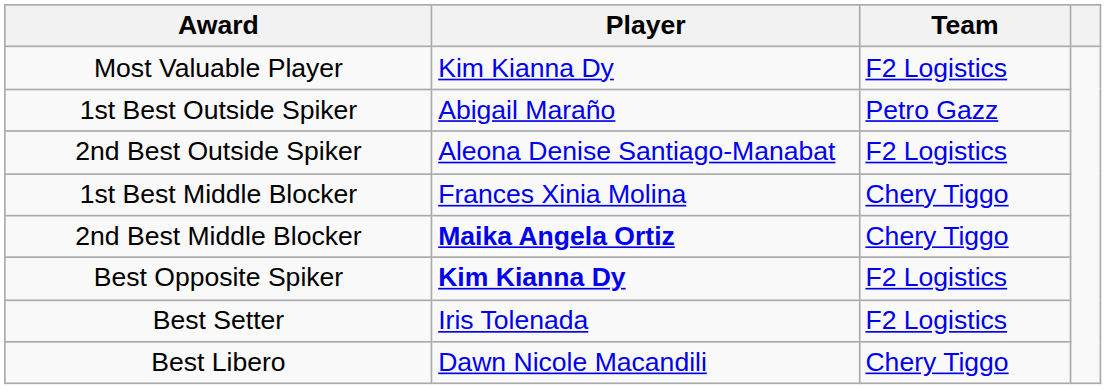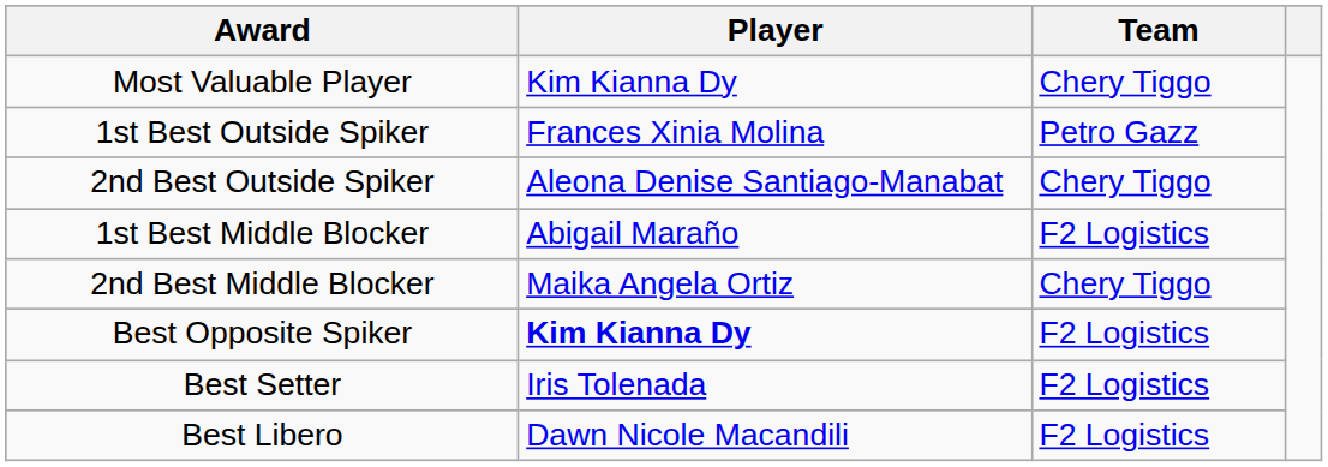 <table class="wikitable">
 <tr>
 <th width=250>Award</th>
 <th width=250>Player</th>
 <th width=120>Team</th>
 <th width=10></th>
 </tr>
 <tr>
 <td style="text-align:center">Most Valuable Player</td>
 <td><a href='#'>Kim Kianna Dy</a></td>
-<td><a href='#'>F2 Logistics</a></td>
+<td><a href='#'>Chery Tiggo</a></td>
 <td rowspan="8"></td>
 </tr>
 <tr>
 <td style="text-align:center">1st Best Outside Spiker</td>
-<td><a href='#'>Abigail Maraño</a></td>
+<td><a href='#'>Frances Xinia Molina</a></td>
 <td><a href='#'>Petro Gazz</a></td>
 </tr>
 <tr>
 <td style="text-align:center">2nd Best Outside Spiker</td>
 <td><a href='#'>Aleona Denise Santiago-Manabat</a></td>
+<td><a href='#'>Chery Tiggo</a></td>
+</tr>
+<tr>
+<td style="text-align:center">1st Best Middle Blocker</td>
+<td><a href='#'>Abigail Maraño</a></td>
 <td><a href='#'>F2 Logistics</a></td>
 </tr>
 <tr>
-<td style="text-align:center">1st Best Middle Blocker</td>
-<td><a href='#'>Frances Xinia Molina</a></td>
-<td><a href='#'>Chery Tiggo</a></td>
-</tr>
-<tr>
 <td style="text-align:center">2nd Best Middle Blocker</td>
-<td><strong><a href='#'>Maika Angela Ortiz</a></strong></td>
+<td><a href='#'>Maika Angela Ortiz</a></td>
 <td><a href='#'>Chery Tiggo</a></td>
 </tr>
 <tr>
 <td style="text-align:center">Best Opposite Spiker</td>
 <td><strong><a href='#'>Kim Kianna Dy</a></strong></td>
 <td><a href='#'>F2 Logistics</a></td>
 </tr>
 <tr>
 <td style="text-align:center">Best Setter</td>
 <td><a href='#'>Iris Tolenada</a></td>
 <td><a href='#'>F2 Logistics</a></td>
 </tr>
 <tr>
 <td style="text-align:center">Best Libero</td>
 <td><a href='#'>Dawn Nicole Macandili</a></td>
-<td><a href='#'>Chery Tiggo</a></td>
+<td><a href='#'>F2 Logistics</a></td>
 </tr>
 </table>
